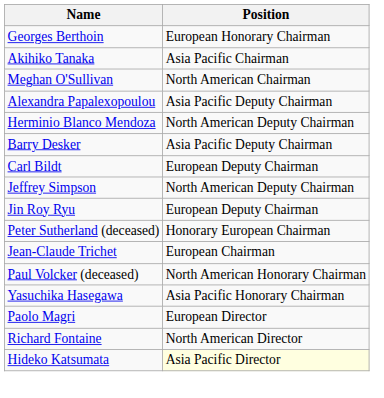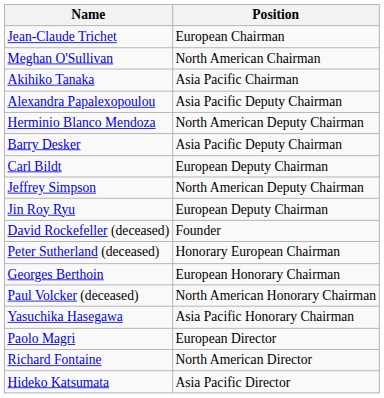 <table class=wikitable>
 <tr>
 <th>Name</th>
 <th>Position</th>
 </tr>
 <tr>
-<td><a href='#'>Georges Berthoin</a></td>
-<td>European Honorary Chairman</td>
+<td><a href='#'>Jean-Claude Trichet</a></td>
+<td>European Chairman</td>
+</tr>
+<tr>
+<td><a href='#'>Meghan O'Sullivan</a></td>
+<td>North American Chairman</td>
 </tr>
 <tr>
 <td><a href='#'>Akihiko Tanaka</a></td>
 <td>Asia Pacific Chairman</td>
-</tr>
-<tr>
-<td><a href='#'>Meghan O'Sullivan</a></td>
-<td>North American Chairman</td>
 </tr>
 <tr>
 <td><a href='#'>Alexandra Papalexopoulou</a></td>
 <td>Asia Pacific Deputy Chairman</td>
 </tr>
 <tr>
 <td><a href='#'>Herminio Blanco Mendoza</a></td>
 <td>North American Deputy Chairman</td>
 </tr>
 <tr>
 <td><a href='#'>Barry Desker</a></td>
 <td>Asia Pacific Deputy Chairman</td>
 </tr>
 <tr>
 <td><a href='#'>Carl Bildt</a></td>
 <td>European Deputy Chairman</td>
 </tr>
 <tr>
 <td><a href='#'>Jeffrey Simpson</a></td>
 <td>North American Deputy Chairman</td>
 </tr>
 <tr>
 <td><a href='#'>Jin Roy Ryu</a></td>
 <td>European Deputy Chairman</td>
 </tr>
 <tr>
+<td><a href='#'>David Rockefeller</a> (deceased)</td>
+<td>Founder</td>
+</tr>
+<tr>
 <td><a href='#'>Peter Sutherland</a> (deceased)</td>
 <td>Honorary European Chairman</td>
 </tr>
 <tr>
-<td><a href='#'>Jean-Claude Trichet</a></td>
-<td>European Chairman</td>
+<td><a href='#'>Georges Berthoin</a></td>
+<td>European Honorary Chairman</td>
 </tr>
 <tr>
 <td><a href='#'>Paul Volcker</a> (deceased)</td>
 <td>North American Honorary Chairman</td>
 </tr>
 <tr>
 <td><a href='#'>Yasuchika Hasegawa</a></td>
 <td>Asia Pacific Honorary Chairman</td>
 </tr>
 <tr>
 <td><a href='#'>Paolo Magri</a></td>
 <td>European Director</td>
 </tr>
 <tr>
 <td><a href='#'>Richard Fontaine</a></td>
 <td>North American Director</td>
 </tr>
 <tr>
 <td><a href='#'>Hideko Katsumata</a></td>
-<td style="background: lightyellow;">Asia Pacific Director</td>
+<td>Asia Pacific Director</td>
 </tr>
 </table>
